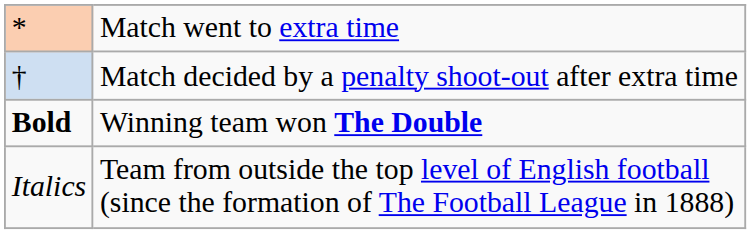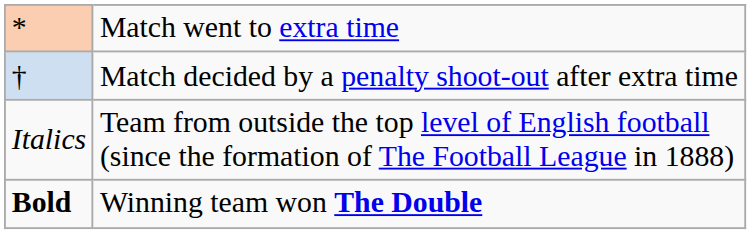 <table class="wikitable">
 <tr>
 <td style="background:#fbceb1;">*</td>
 <td>Match went to <a href='#'>extra time</a></td>
 </tr>
 <tr>
 <td style="background:#cedff2;">†</td>
 <td>Match decided by a <a href='#'>penalty shoot-out</a> after extra time</td>
 </tr>
 <tr>
+<td><em>Italics</em></td>
+<td>Team from outside the top <a href='#'>level of English football</a><br>(since the formation of <a href='#'>The Football League</a> in 1888)</td>
+</tr>
+<tr>
 <td><strong>Bold</strong></td>
 <td>Winning team won <strong><a href='#'>The Double</a></strong></td>
 </tr>
-<tr>
-<td><em>Italics</em></td>
-<td>Team from outside the top <a href='#'>level of English football</a><br>(since the formation of <a href='#'>The Football League</a> in 1888)</td>
-</tr>
 </table>
